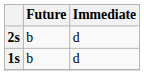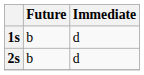 <table class="wikitable">
 <tr>
 <th></th>
 <th>Future</th>
 <th>Immediate</th>
 </tr>
 <tr>
-<th>2s</th>
+<th>1s</th>
 <td>b</td>
 <td>d</td>
 </tr>
 <tr>
-<th>1s</th>
+<th>2s</th>
 <td>b</td>
 <td>d</td>
 </tr>
 <tr>
 </tr>
 </table>
